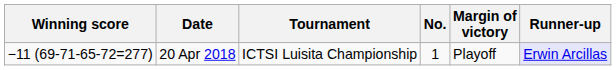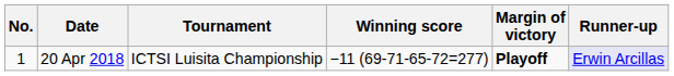 <table class="wikitable" style="font-size:95%;">
 <tr>
-<th>Winning score</th>
+<th>No.</th>
 <th>Date</th>
 <th>Tournament</th>
-<th>No.</th>
+<th>Winning score</th>
 <th>Margin of<br>victory</th>
 <th>Runner-up</th>
 </tr>
 <tr>
-<td>−11 (69-71-65-72=277)</td>
+<td align=center>1</td>
 <td align=right>20 Apr <a href='#'>2018</a></td>
 <td>ICTSI Luisita Championship</td>
-<td align=center>1</td>
-<td>Playoff</td>
+<td>−11 (69-71-65-72=277)</td>
+<td><strong>Playoff</strong></td>
 <td style="background: lavender;"> <a href='#'>Erwin Arcillas</a></td>
 </tr>
 </table>
